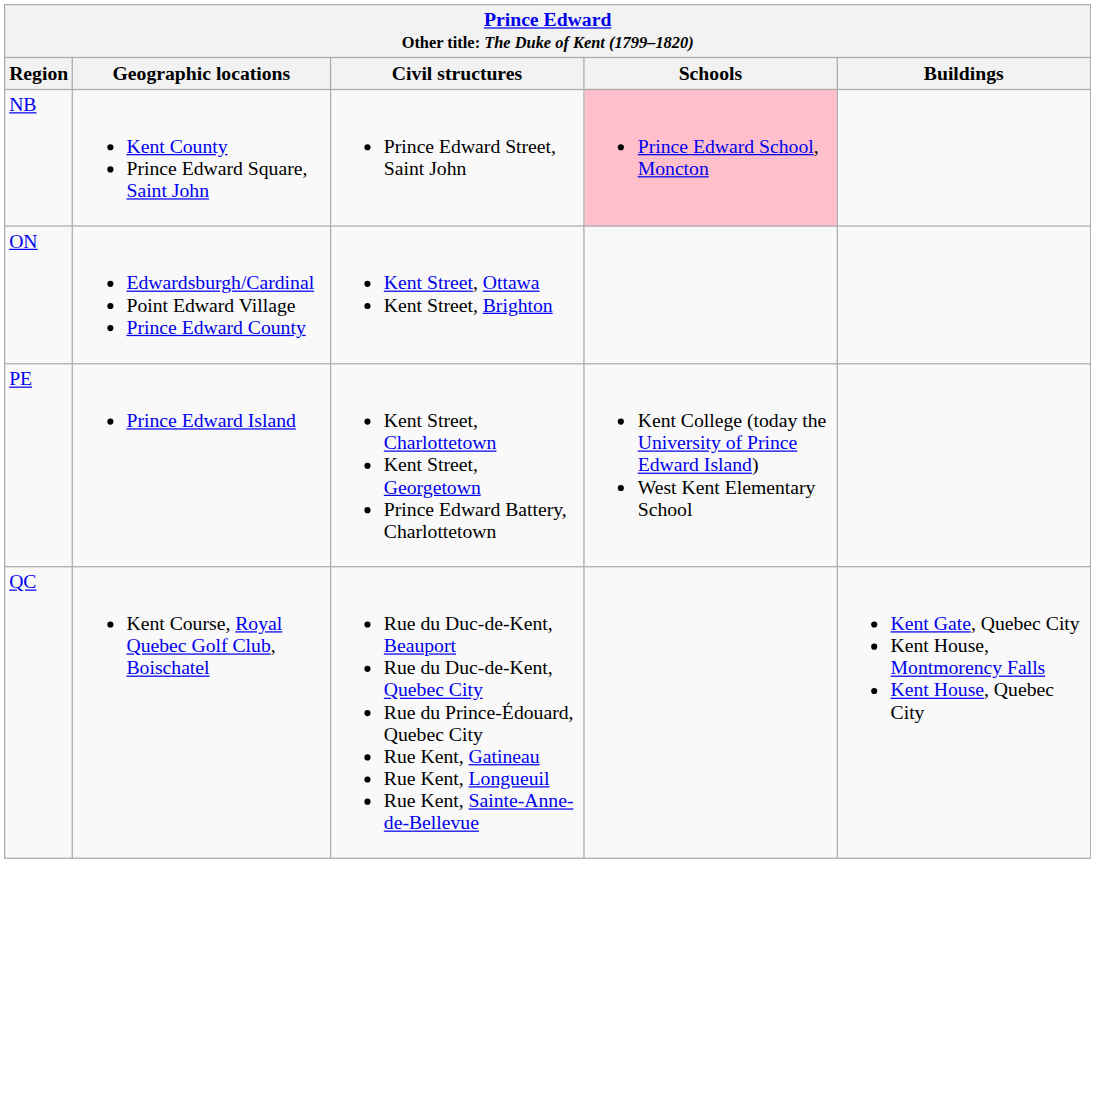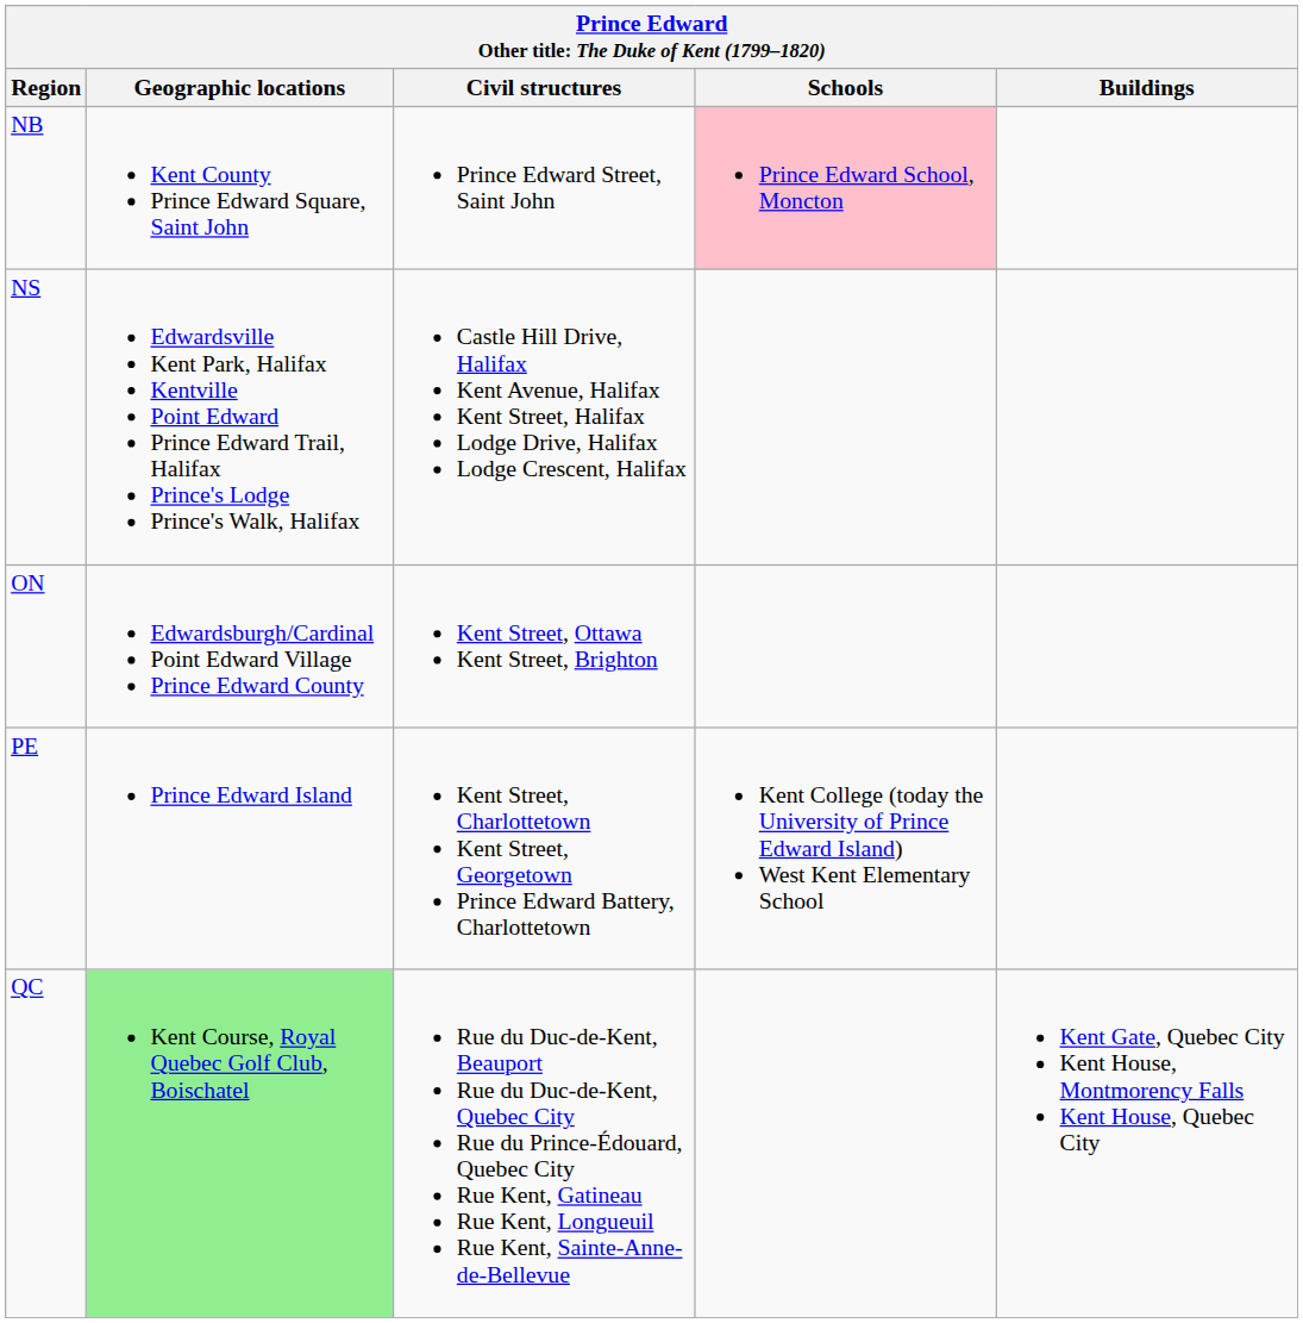 <table class="wikitable" width="100%">
 <tr>
 <th colspan="5"> <a href='#'>Prince Edward</a><br><small>Other title: <em>The Duke of Kent (1799–1820)</em></small></th>
 </tr>
 <tr>
 <th width="5%">Region</th>
 <th width="23.75%">Geographic locations</th>
 <th width="23.75%">Civil structures</th>
 <th width="23.75%">Schools</th>
 <th width="23.75%">Buildings</th>
 </tr>
 <tr>
 <td align=left valign=top> <a href='#'>NB</a></td>
 <td align=left valign=top><br><ul><li><a href='#'>Kent County</a></li><li>Prince Edward Square, <a href='#'>Saint John</a></li></ul></td>
 <td align=left valign=top><br><ul><li>Prince Edward Street, Saint John</li></ul></td>
 <td align=left valign=top style="background: pink;"><br><ul><li><a href='#'>Prince Edward School</a>, <a href='#'>Moncton</a></li></ul></td>
 <td></td>
 </tr>
 <tr>
+<td align=left valign=top> <a href='#'>NS</a></td>
+<td align=left valign=top><br><ul><li><a href='#'>Edwardsville</a></li><li>Kent Park, Halifax</li><li><a href='#'>Kentville</a></li><li><a href='#'>Point Edward</a></li><li>Prince Edward Trail, Halifax</li><li><a href='#'>Prince's Lodge</a></li><li>Prince's Walk, Halifax</li></ul></td>
+<td align=left valign=top><br><ul><li>Castle Hill Drive, <a href='#'>Halifax</a></li><li>Kent Avenue, Halifax</li><li>Kent Street, Halifax</li><li>Lodge Drive, Halifax</li><li>Lodge Crescent, Halifax</li></ul></td>
+<td></td>
+<td></td>
+</tr>
+<tr>
 <td align=left valign=top> <a href='#'>ON</a></td>
 <td align=left valign=top><br><ul><li><a href='#'>Edwardsburgh/Cardinal</a></li><li>Point Edward Village</li><li><a href='#'>Prince Edward County</a></li></ul></td>
 <td align=left valign=top><br><ul><li><a href='#'>Kent Street</a>, <a href='#'>Ottawa</a></li><li>Kent Street, <a href='#'>Brighton</a></li></ul></td>
 <td></td>
 <td></td>
 </tr>
 <tr>
 <td align=left valign=top> <a href='#'>PE</a></td>
 <td align=left valign=top><br><ul><li><a href='#'>Prince Edward Island</a></li></ul></td>
 <td align=left valign=top><br><ul><li>Kent Street, <a href='#'>Charlottetown</a></li><li>Kent Street, <a href='#'>Georgetown</a></li><li>Prince Edward Battery, Charlottetown</li></ul></td>
 <td align=left valign=top><br><ul><li>Kent College (today the <a href='#'>University of Prince Edward Island</a>)</li><li>West Kent Elementary School</li></ul></td>
 <td></td>
 </tr>
 <tr>
 <td align=left valign=top> <a href='#'>QC</a></td>
-<td align=left valign=top><br><ul><li>Kent Course, <a href='#'>Royal Quebec Golf Club</a>, <a href='#'>Boischatel</a></li></ul></td>
+<td align=left valign=top style="background: lightgreen;"><br><ul><li>Kent Course, <a href='#'>Royal Quebec Golf Club</a>, <a href='#'>Boischatel</a></li></ul></td>
 <td align=left valign=top><br><ul><li>Rue du Duc-de-Kent, <a href='#'>Beauport</a></li><li>Rue du Duc-de-Kent, <a href='#'>Quebec City</a></li><li>Rue du Prince-Édouard, Quebec City</li><li>Rue Kent, <a href='#'>Gatineau</a></li><li>Rue Kent, <a href='#'>Longueuil</a></li><li>Rue Kent, <a href='#'>Sainte-Anne-de-Bellevue</a></li></ul></td>
 <td></td>
 <td align=left valign=top><br><ul><li><a href='#'>Kent Gate</a>, Quebec City</li><li>Kent House, <a href='#'>Montmorency Falls</a></li><li><a href='#'>Kent House</a>, Quebec City</li></ul></td>
 </tr>
 </table>
